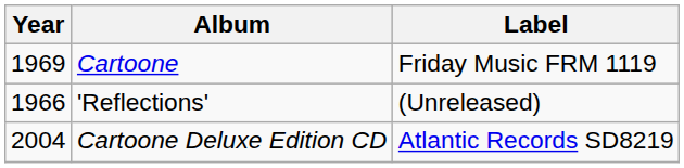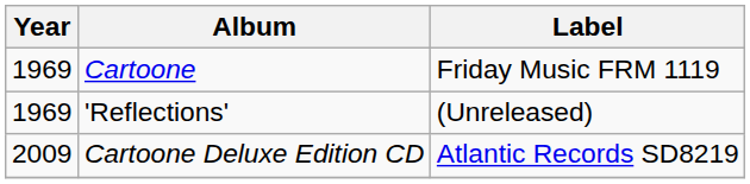 <table class="wikitable">
 <tr>
 <th>Year</th>
 <th>Album</th>
 <th>Label</th>
 </tr>
 <tr>
 <td>1969</td>
 <td><em><a href='#'>Cartoone</a></em></td>
 <td>Friday Music FRM 1119</td>
 </tr>
 <tr>
-<td>1966</td>
+<td>1969</td>
 <td>'Reflections'</td>
 <td>(Unreleased)</td>
 </tr>
 <tr>
-<td>2004</td>
+<td>2009</td>
 <td><em>Cartoone Deluxe Edition CD</em></td>
 <td><a href='#'>Atlantic Records</a> SD8219</td>
 </tr>
 <tr>
 </tr>
 </table>
